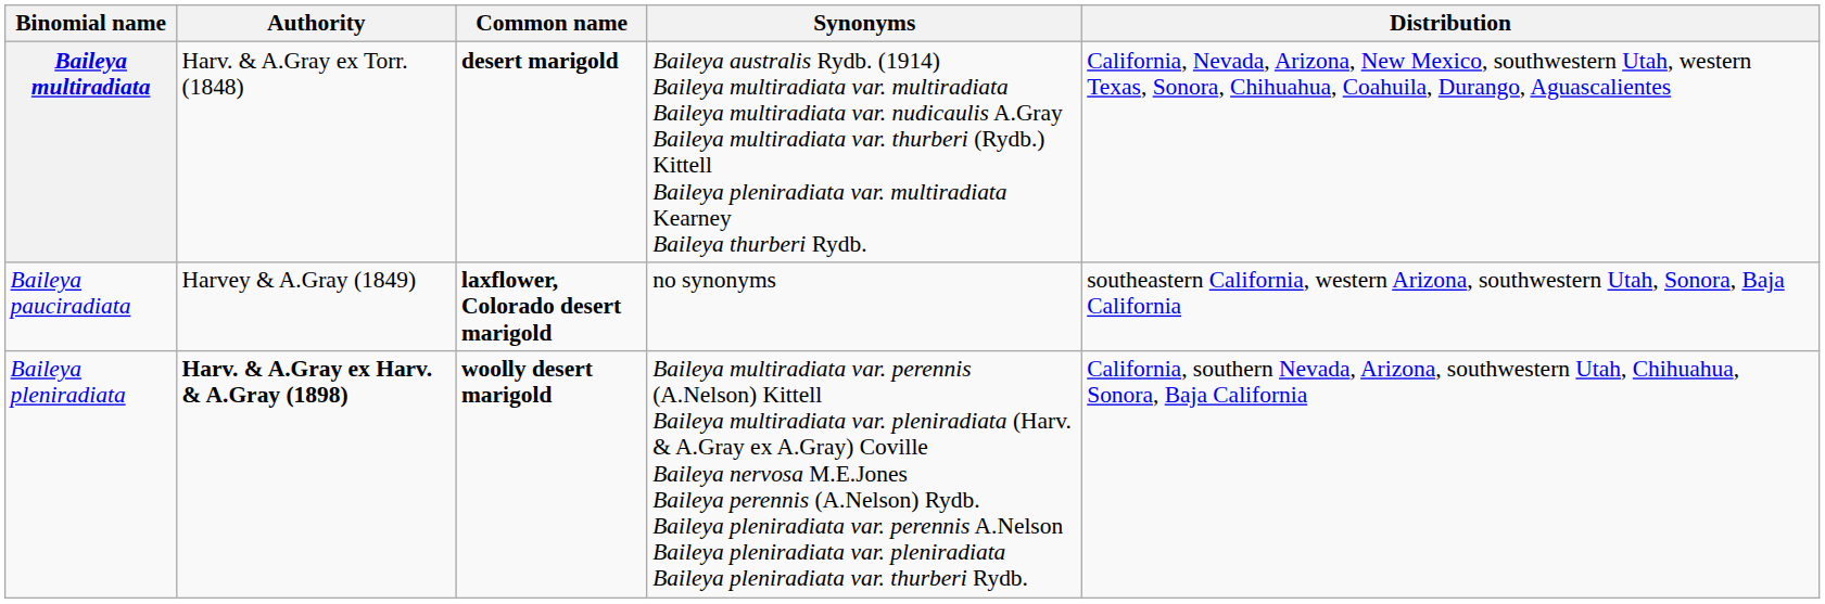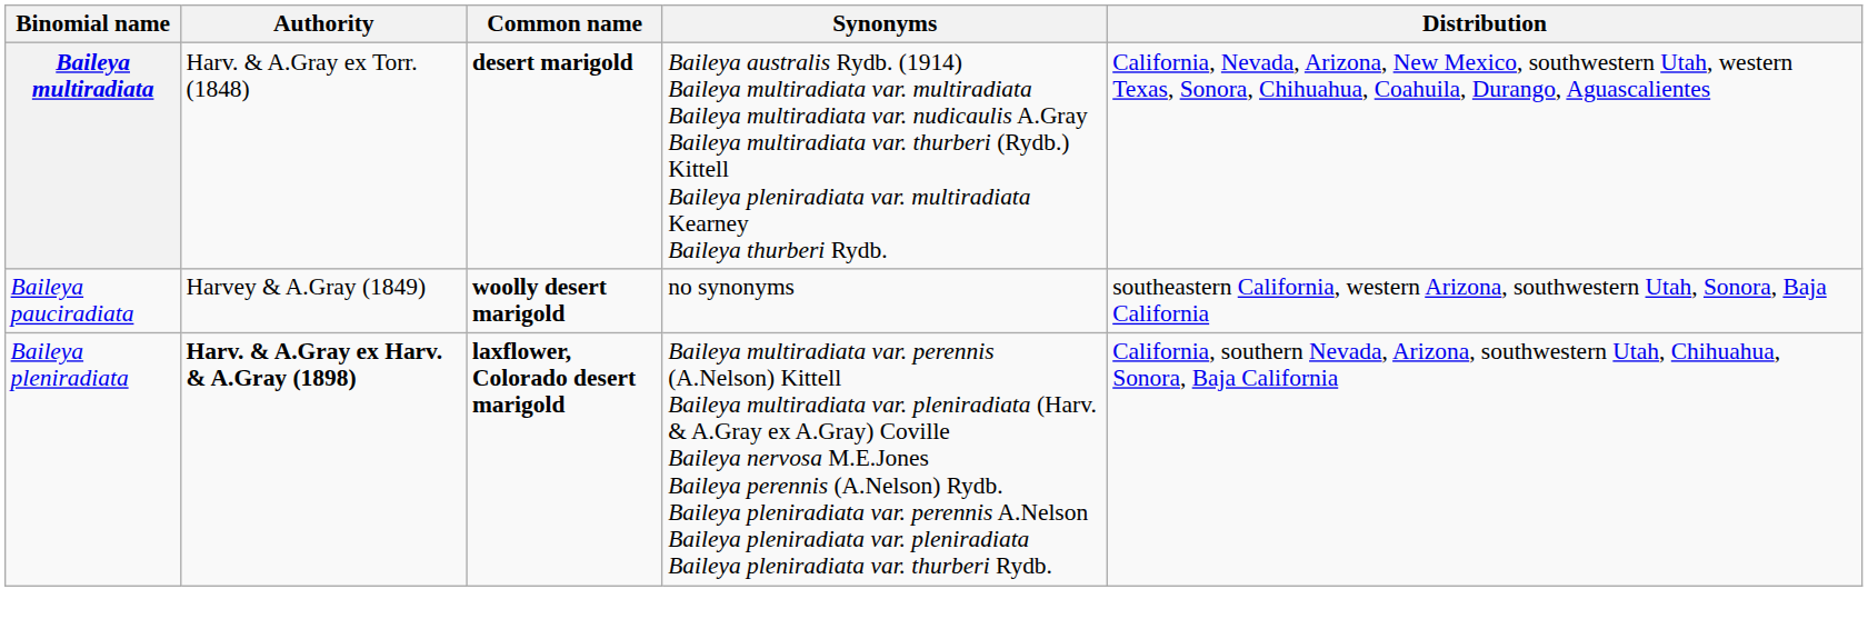 <table class="wikitable plainrowheaders">
 <tr>
 <th !scope="col">Binomial name</th>
 <th scope="col">Authority</th>
 <th scope="col">Common name</th>
 <th scope="col">Synonyms</th>
 <th scope="col">Distribution</th>
 </tr>
 <tr style="vertical-align: top;">
 <th scope="row"><em><a href='#'>Baileya multiradiata</a></em></th>
 <td align="left">Harv. & A.Gray ex Torr. (1848)</td>
 <td><strong>desert marigold</strong></td>
 <td><em>Baileya australis</em> Rydb. (1914) <br><em>Baileya multiradiata var. multiradiata</em> <br><em>Baileya multiradiata var. nudicaulis</em> A.Gray<br> <em>Baileya multiradiata var. thurberi</em> (Rydb.) Kittell <br><em>Baileya pleniradiata var. multiradiata</em> Kearney<br> <em>Baileya thurberi</em> Rydb.</td>
 <td><a href='#'>California</a>, <a href='#'>Nevada</a>, <a href='#'>Arizona</a>, <a href='#'>New Mexico</a>, southwestern <a href='#'>Utah</a>, western <a href='#'>Texas</a>, <a href='#'>Sonora</a>, <a href='#'>Chihuahua</a>, <a href='#'>Coahuila</a>, <a href='#'>Durango</a>, <a href='#'>Aguascalientes</a></td>
 </tr>
 <tr style="vertical-align: top;">
 <td !scope="row"><em><a href='#'>Baileya pauciradiata</a></em></td>
 <td align="left">Harvey & A.Gray (1849)</td>
-<td><strong>laxflower,</strong> <br> <strong>Colorado desert marigold</strong></td>
+<td><strong>woolly desert marigold</strong></td>
 <td>no synonyms</td>
 <td>southeastern <a href='#'>California</a>, western <a href='#'>Arizona</a>, southwestern <a href='#'>Utah</a>, <a href='#'>Sonora</a>, <a href='#'>Baja California</a></td>
 </tr>
 <tr style="vertical-align: top;">
 <td !scope="row"><em><a href='#'>Baileya pleniradiata</a></em></td>
 <td align="left"><strong>Harv. & A.Gray ex Harv. & A.Gray (1898)</strong></td>
-<td><strong>woolly desert marigold</strong></td>
+<td><strong>laxflower,</strong> <br> <strong>Colorado desert marigold</strong></td>
 <td><em>Baileya multiradiata var. perennis</em> (A.Nelson) Kittell <br><em>Baileya multiradiata var. pleniradiata</em> (Harv. & A.Gray ex A.Gray) Coville <br><em>Baileya nervosa</em> M.E.Jones <br><em>Baileya perennis</em> (A.Nelson) Rydb. <br><em>Baileya pleniradiata var. perennis</em> A.Nelson <br><em>Baileya pleniradiata var. pleniradiata</em> <br><em>Baileya pleniradiata var. thurberi</em> Rydb.</td>
 <td><a href='#'>California</a>, southern <a href='#'>Nevada</a>, <a href='#'>Arizona</a>, southwestern <a href='#'>Utah</a>, <a href='#'>Chihuahua</a>, <a href='#'>Sonora</a>, <a href='#'>Baja California</a></td>
 </tr>
 </table>
